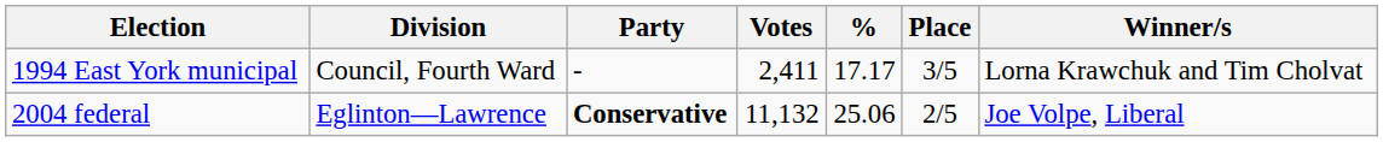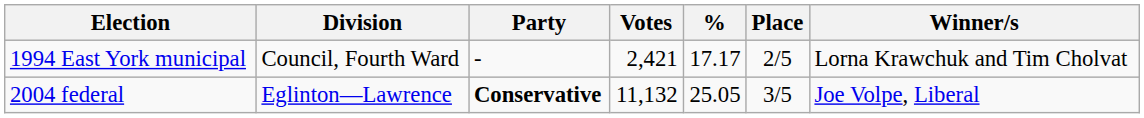 <table class="wikitable" width="800">
 <tr>
 <th align="left">Election</th>
 <th align="left">Division</th>
 <th align="left">Party</th>
 <th align="right">Votes</th>
 <th align="right">%</th>
 <th align="center">Place</th>
 <th align="center">Winner/s</th>
 </tr>
 <tr>
 <td align="left"><a href='#'>1994 East York municipal</a></td>
 <td align="left">Council, Fourth Ward</td>
 <td align="left">-</td>
-<td align="right">2,411</td>
+<td align="right">2,421</td>
 <td align="right">17.17</td>
-<td align="center">3/5</td>
+<td align="center">2/5</td>
 <td align="left">Lorna Krawchuk and Tim Cholvat</td>
 </tr>
 <tr>
 <td align="left"><a href='#'>2004 federal</a></td>
 <td align="left"><a href='#'>Eglinton—Lawrence</a></td>
 <td align="left"><strong>Conservative</strong></td>
 <td align="right">11,132</td>
-<td align="right">25.06</td>
-<td align="center">2/5</td>
+<td align="right">25.05</td>
+<td align="center">3/5</td>
 <td align="left"><a href='#'>Joe Volpe</a>, <a href='#'>Liberal</a></td>
 </tr>
 </table>
